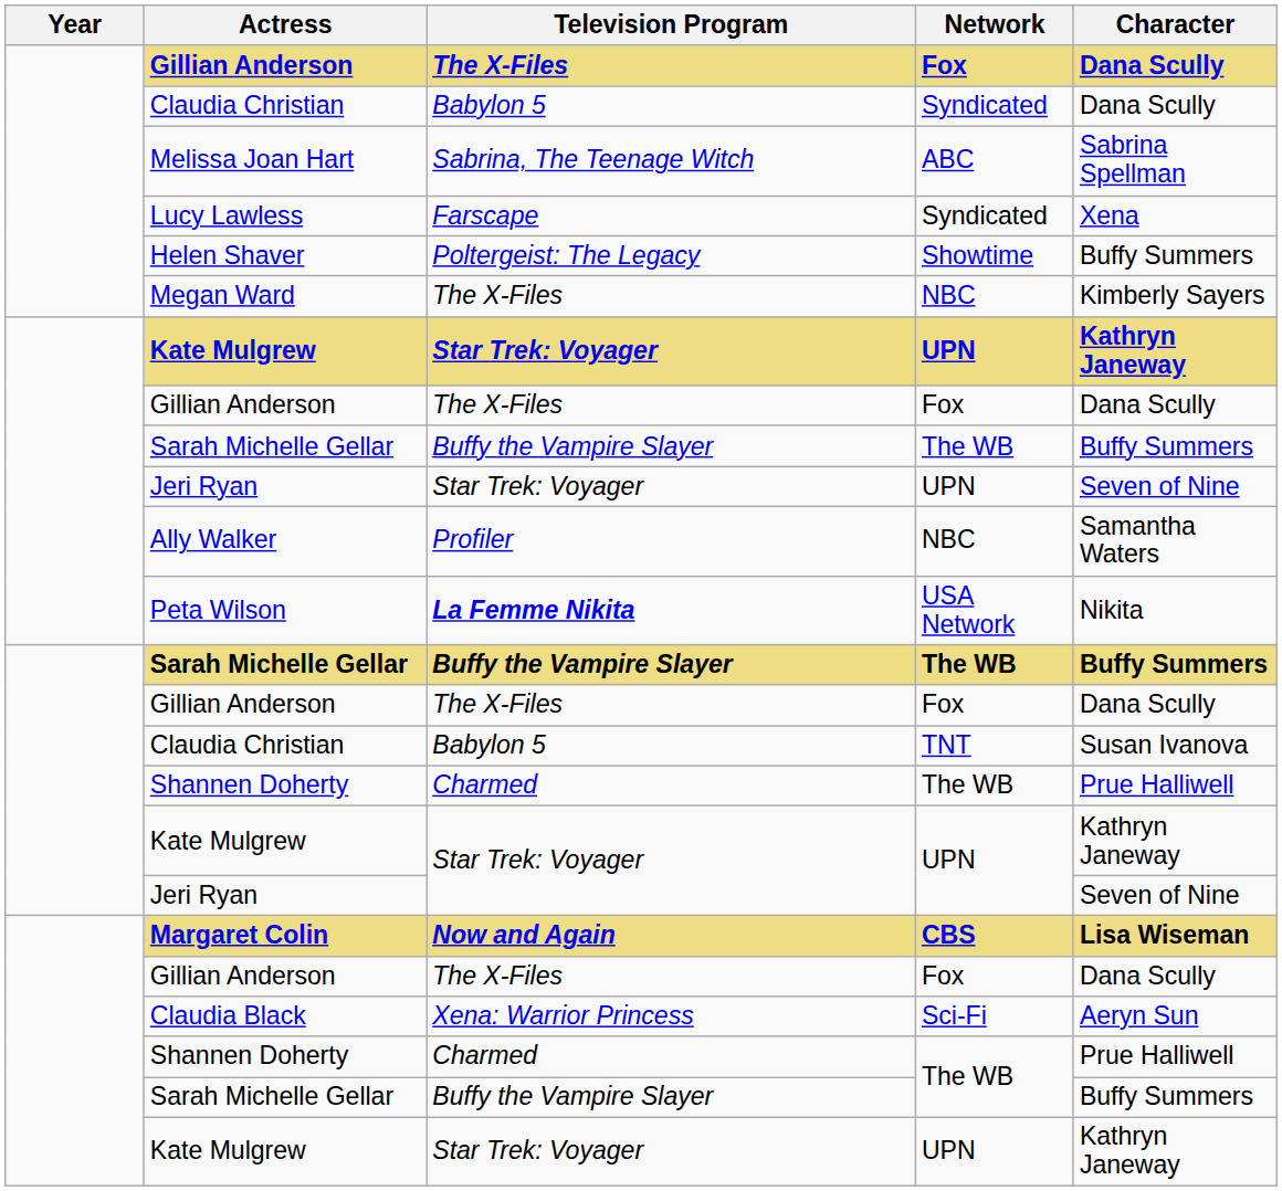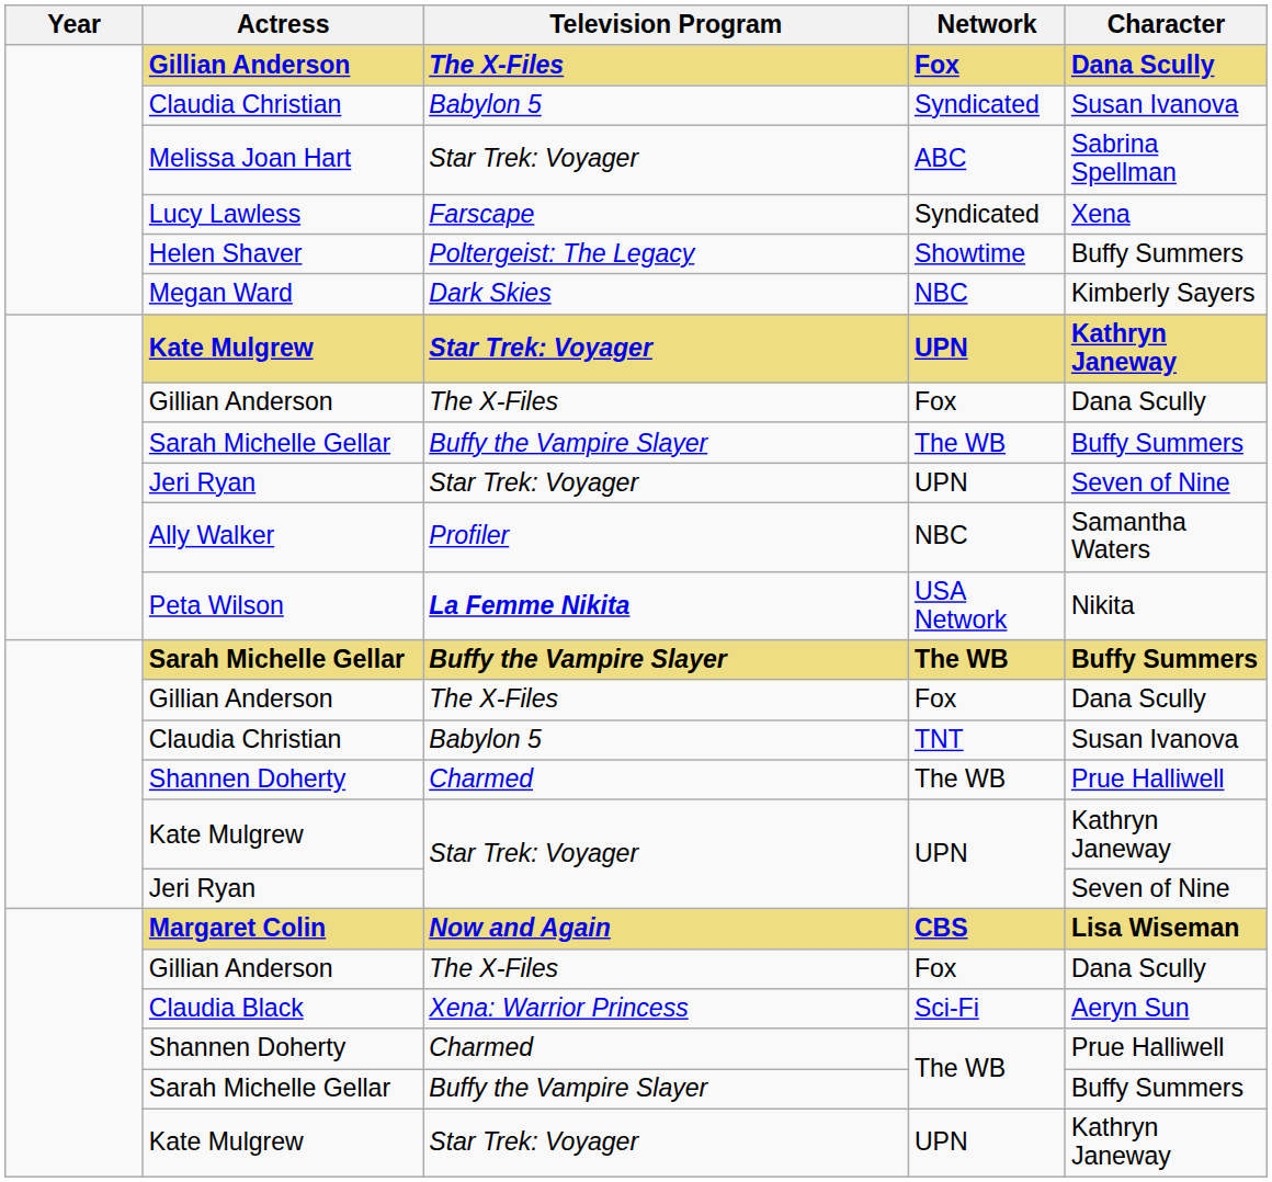 <table class="wikitable" width="800px" border="1" cellpadding="5" cellspacing="0" align="center">
 <tr>
 <th width="80px">Year</th>
 <th width="170px">Actress</th>
 <th width="300px">Television Program</th>
 <th>Network</th>
 <th>Character</th>
 </tr>
 <tr>
 <td rowspan="6"></td>
 <td style="background:#EEDD82"><strong><a href='#'>Gillian Anderson</a></strong></td>
 <td style="background:#EEDD82"><strong><em><a href='#'>The X-Files</a></em></strong></td>
 <td style="background:#EEDD82"><strong><a href='#'>Fox</a></strong></td>
 <td style="background:#EEDD82"><strong><a href='#'>Dana Scully</a></strong></td>
 </tr>
 <tr>
 <td><a href='#'>Claudia Christian</a></td>
 <td><em><a href='#'>Babylon 5</a></em></td>
 <td><a href='#'>Syndicated</a></td>
-<td>Dana Scully</td>
+<td><a href='#'>Susan Ivanova</a></td>
 </tr>
 <tr>
 <td><a href='#'>Melissa Joan Hart</a></td>
-<td><em><a href='#'>Sabrina, The Teenage Witch</a></em></td>
+<td><em>Star Trek: Voyager</em></td>
 <td><a href='#'>ABC</a></td>
 <td><a href='#'>Sabrina Spellman</a></td>
 </tr>
 <tr>
 <td><a href='#'>Lucy Lawless</a></td>
 <td><em><a href='#'>Farscape</a></em></td>
 <td>Syndicated</td>
 <td><a href='#'>Xena</a></td>
 </tr>
 <tr>
 <td><a href='#'>Helen Shaver</a></td>
 <td><em><a href='#'>Poltergeist: The Legacy</a></em></td>
 <td><a href='#'>Showtime</a></td>
 <td>Buffy Summers</td>
 </tr>
 <tr>
 <td><a href='#'>Megan Ward</a></td>
-<td><em>The X-Files</em></td>
+<td><em><a href='#'>Dark Skies</a></em></td>
 <td><a href='#'>NBC</a></td>
 <td>Kimberly Sayers</td>
 </tr>
 <tr>
 <td rowspan="6"></td>
 <td style="background:#EEDD82"><strong><a href='#'>Kate Mulgrew</a></strong></td>
 <td style="background:#EEDD82"><strong><em><a href='#'>Star Trek: Voyager</a></em></strong></td>
 <td style="background:#EEDD82"><strong><a href='#'>UPN</a></strong></td>
 <td style="background:#EEDD82"><strong><a href='#'>Kathryn Janeway</a></strong></td>
 </tr>
 <tr>
 <td>Gillian Anderson</td>
 <td><em>The X-Files</em></td>
 <td>Fox</td>
 <td>Dana Scully</td>
 </tr>
 <tr>
 <td><a href='#'>Sarah Michelle Gellar</a></td>
 <td><em><a href='#'>Buffy the Vampire Slayer</a></em></td>
 <td><a href='#'>The WB</a></td>
 <td><a href='#'>Buffy Summers</a></td>
 </tr>
 <tr>
 <td><a href='#'>Jeri Ryan</a></td>
 <td><em>Star Trek: Voyager</em></td>
 <td>UPN</td>
 <td><a href='#'>Seven of Nine</a></td>
 </tr>
 <tr>
 <td><a href='#'>Ally Walker</a></td>
 <td><em><a href='#'>Profiler</a></em></td>
 <td>NBC</td>
 <td>Samantha Waters</td>
 </tr>
 <tr>
 <td><a href='#'>Peta Wilson</a></td>
 <td><strong><em><a href='#'>La Femme Nikita</a></em></strong></td>
 <td><a href='#'>USA Network</a></td>
 <td>Nikita</td>
 </tr>
 <tr>
 <td rowspan="6"></td>
 <td style="background:#EEDD82"><strong>Sarah Michelle Gellar</strong></td>
 <td style="background:#EEDD82"><strong><em>Buffy the Vampire Slayer</em></strong></td>
 <td style="background:#EEDD82"><strong>The WB</strong></td>
 <td style="background:#EEDD82"><strong>Buffy Summers</strong></td>
 </tr>
 <tr>
 <td>Gillian Anderson</td>
 <td><em>The X-Files</em></td>
 <td>Fox</td>
 <td>Dana Scully</td>
 </tr>
 <tr>
 <td>Claudia Christian</td>
 <td><em>Babylon 5</em></td>
 <td><a href='#'>TNT</a></td>
 <td>Susan Ivanova</td>
 </tr>
 <tr>
 <td><a href='#'>Shannen Doherty</a></td>
 <td><em><a href='#'>Charmed</a></em></td>
 <td>The WB</td>
 <td><a href='#'>Prue Halliwell</a></td>
 </tr>
 <tr>
 <td>Kate Mulgrew</td>
 <td rowspan="2"><em>Star Trek: Voyager</em></td>
 <td rowspan="2">UPN</td>
 <td>Kathryn Janeway</td>
 </tr>
 <tr>
 <td>Jeri Ryan</td>
 <td>Seven of Nine</td>
 </tr>
 <tr>
 <td rowspan="6"></td>
 <td style="background:#EEDD82"><strong><a href='#'>Margaret Colin</a></strong></td>
 <td style="background:#EEDD82"><strong><em><a href='#'>Now and Again</a></em></strong></td>
 <td style="background:#EEDD82"><strong><a href='#'>CBS</a></strong></td>
 <td style="background:#EEDD82"><strong>Lisa Wiseman</strong></td>
 </tr>
 <tr>
 <td>Gillian Anderson</td>
 <td><em>The X-Files</em></td>
 <td>Fox</td>
 <td>Dana Scully</td>
 </tr>
 <tr>
 <td><a href='#'>Claudia Black</a></td>
 <td><em><a href='#'>Xena: Warrior Princess</a></em></td>
 <td><a href='#'>Sci-Fi</a></td>
 <td><a href='#'>Aeryn Sun</a></td>
 </tr>
 <tr>
 <td>Shannen Doherty</td>
 <td><em>Charmed</em></td>
 <td rowspan="2">The WB</td>
 <td>Prue Halliwell</td>
 </tr>
 <tr>
 <td>Sarah Michelle Gellar</td>
 <td><em>Buffy the Vampire Slayer</em></td>
 <td>Buffy Summers</td>
 </tr>
 <tr>
 <td>Kate Mulgrew</td>
 <td><em>Star Trek: Voyager</em></td>
 <td>UPN</td>
 <td>Kathryn Janeway</td>
 </tr>
 </table>
